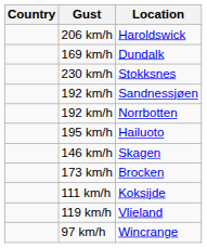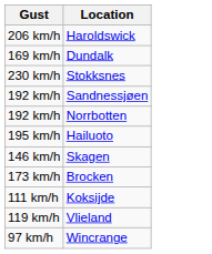 <table class="wikitable sortable">
 <tr>
-<th>Country</th>
 <th>Gust</th>
 <th>Location</th>
 </tr>
 <tr>
-<td></td>
 <td>206 km/h</td>
 <td><a href='#'>Haroldswick</a></td>
 </tr>
 <tr>
-<td></td>
 <td>169 km/h</td>
 <td><a href='#'>Dundalk</a></td>
 </tr>
 <tr>
-<td></td>
 <td>230 km/h</td>
 <td><a href='#'>Stokksnes</a></td>
 </tr>
 <tr>
-<td></td>
 <td>192 km/h</td>
 <td><a href='#'>Sandnessjøen</a></td>
 </tr>
 <tr>
-<td></td>
 <td>192 km/h</td>
 <td><a href='#'>Norrbotten</a></td>
 </tr>
 <tr>
-<td></td>
 <td>195 km/h</td>
 <td><a href='#'>Hailuoto</a></td>
 </tr>
 <tr>
-<td></td>
 <td>146 km/h</td>
 <td><a href='#'>Skagen</a></td>
 </tr>
 <tr>
-<td></td>
 <td>173 km/h</td>
 <td><a href='#'>Brocken</a></td>
 </tr>
 <tr>
-<td></td>
 <td>111 km/h</td>
 <td><a href='#'>Koksijde</a></td>
 </tr>
 <tr>
-<td></td>
 <td>119 km/h</td>
 <td><a href='#'>Vlieland</a></td>
 </tr>
 <tr>
-<td></td>
 <td>97 km/h</td>
 <td><a href='#'>Wincrange</a></td>
 </tr>
 </table>
